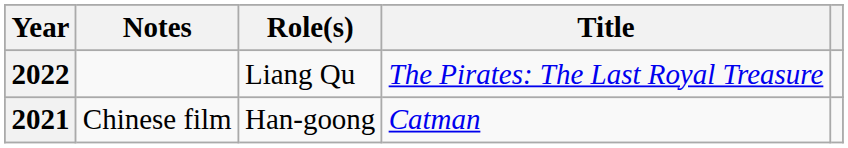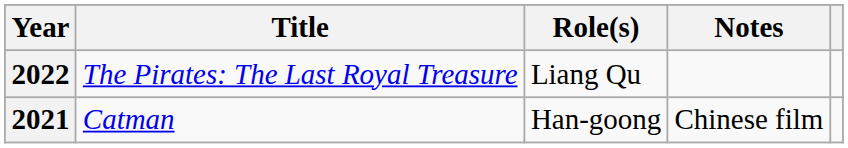 <table class="wikitable plainrowheaders sortable">
 <tr>
 <th scope="col">Year</th>
+<th scope="col">Title</th>
+<th scope="col">Role(s)</th>
 <th scope="col">Notes</th>
-<th scope="col">Role(s)</th>
-<th scope="col">Title</th>
 <th scope="col" class="unsortable"></th>
 </tr>
 <tr>
 <th scope="row">2022</th>
+<td><em><a href='#'>The Pirates: The Last Royal Treasure</a></em></td>
+<td>Liang Qu</td>
 <td></td>
-<td>Liang Qu</td>
-<td><em><a href='#'>The Pirates: The Last Royal Treasure</a></em></td>
 <td style="text-align:center"></td>
 </tr>
 <tr>
 <th scope="row">2021</th>
+<td><em><a href='#'>Catman</a></em></td>
+<td>Han-goong</td>
 <td>Chinese film</td>
-<td>Han-goong</td>
-<td><em><a href='#'>Catman</a></em></td>
 <td style="text-align:center"></td>
 </tr>
 </table>
